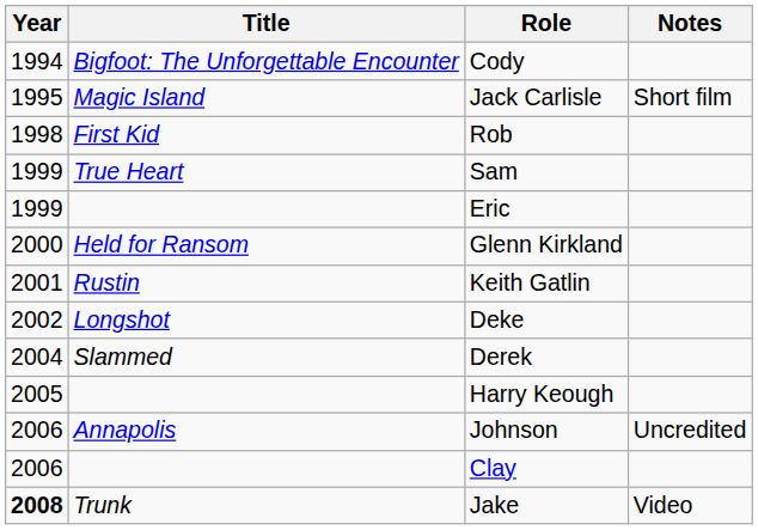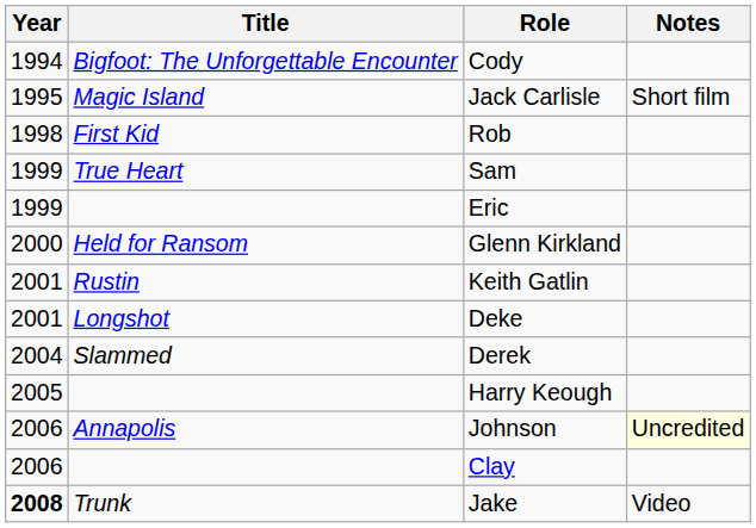 <table class="wikitable sortable">
 <tr>
 <th>Year</th>
 <th>Title</th>
 <th>Role</th>
 <th class="unsortable">Notes</th>
 </tr>
 <tr>
 <td>1994</td>
 <td><em><a href='#'>Bigfoot: The Unforgettable Encounter</a></em></td>
 <td>Cody</td>
 <td></td>
 </tr>
 <tr>
 <td>1995</td>
 <td><em><a href='#'>Magic Island</a></em></td>
 <td>Jack Carlisle</td>
 <td>Short film</td>
 </tr>
 <tr>
 <td>1998</td>
 <td><em><a href='#'>First Kid</a></em></td>
 <td>Rob</td>
 <td></td>
 </tr>
 <tr>
 <td>1999</td>
 <td><em><a href='#'>True Heart</a></em></td>
 <td>Sam</td>
 <td></td>
 </tr>
 <tr>
 <td>1999</td>
 <td><em></em></td>
 <td>Eric</td>
 <td></td>
 </tr>
 <tr>
 <td>2000</td>
 <td><em><a href='#'>Held for Ransom</a></em></td>
 <td>Glenn Kirkland</td>
 <td></td>
 </tr>
 <tr>
 <td>2001</td>
 <td><em><a href='#'>Rustin</a></em></td>
 <td>Keith Gatlin</td>
 <td></td>
 </tr>
 <tr>
-<td>2002</td>
+<td>2001</td>
 <td><em><a href='#'>Longshot</a></em></td>
 <td>Deke</td>
 <td></td>
 </tr>
 <tr>
 <td>2004</td>
 <td><em>Slammed</em></td>
 <td>Derek</td>
 <td></td>
 </tr>
 <tr>
 <td>2005</td>
 <td><em></em></td>
 <td>Harry Keough</td>
 <td></td>
 </tr>
 <tr>
 <td>2006</td>
 <td><em><a href='#'>Annapolis</a></em></td>
 <td>Johnson</td>
-<td>Uncredited</td>
+<td style="background: lightyellow;">Uncredited</td>
 </tr>
 <tr>
 <td>2006</td>
 <td><em></em></td>
 <td><a href='#'>Clay</a></td>
 <td></td>
 </tr>
 <tr>
 <td><strong>2008</strong></td>
 <td><em>Trunk</em></td>
 <td>Jake</td>
 <td>Video</td>
 </tr>
 </table>
